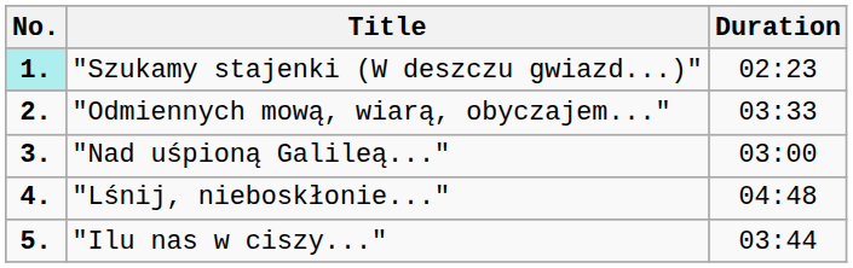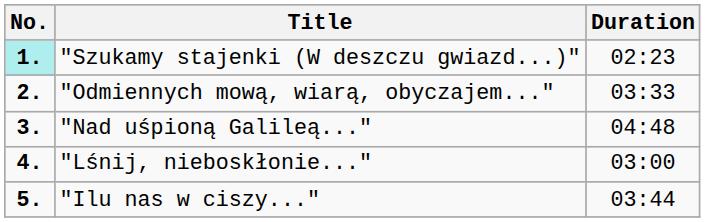 <table class="wikitable">
 <tr>
 <th>No.</th>
 <th>Title</th>
 <th>Duration</th>
 </tr>
 <tr>
 <td style="background: paleturquoise; text-align:center"><strong>1.</strong></td>
 <td>"Szukamy stajenki (W deszczu gwiazd...)"</td>
 <td style="text-align:center">02:23</td>
 </tr>
 <tr>
 <td style="text-align:center"><strong>2.</strong></td>
 <td>"Odmiennych mową, wiarą, obyczajem..."</td>
 <td style="text-align:center">03:33</td>
 </tr>
 <tr>
 <td style="text-align:center"><strong>3.</strong></td>
 <td>"Nad uśpioną Galileą..."</td>
-<td style="text-align:center">03:00</td>
+<td style="text-align:center">04:48</td>
 </tr>
 <tr>
 <td style="text-align:center"><strong>4.</strong></td>
 <td>"Lśnij, nieboskłonie..."</td>
-<td style="text-align:center">04:48</td>
+<td style="text-align:center">03:00</td>
 </tr>
 <tr>
 <td style="text-align:center"><strong>5.</strong></td>
 <td>"Ilu nas w ciszy..."</td>
 <td style="text-align:center">03:44</td>
 </tr>
 </table>
